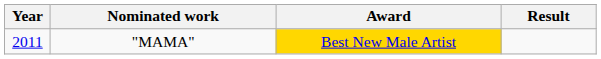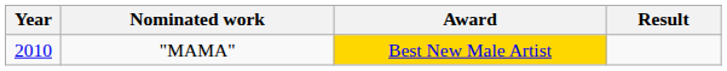 <table class="wikitable">
 <tr>
 <th style="width:40px;">Year</th>
 <th style="width:225px;">Nominated work</th>
 <th style="width:225px;">Award</th>
 <th style="width:90px;">Result</th>
 </tr>
 <tr>
-<td style="text-align:center;"><a href='#'>2011</a></td>
+<td style="text-align:center;"><a href='#'>2010</a></td>
 <td style="text-align:center;">"MAMA"</td>
 <td style="background: gold; text-align:center;"><a href='#'>Best New Male Artist</a></td>
 <td></td>
 </tr>
 </table>
